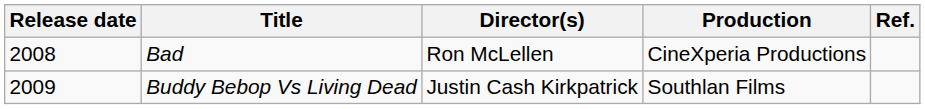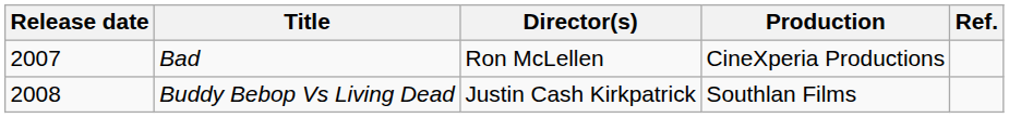 <table class="wikitable">
 <tr>
 <th>Release date</th>
 <th>Title</th>
 <th>Director(s)</th>
 <th>Production</th>
 <th>Ref.</th>
 </tr>
 <tr>
-<td>2008</td>
+<td>2007</td>
 <td><em>Bad</em></td>
 <td>Ron McLellen</td>
 <td>CineXperia Productions</td>
 <td></td>
 </tr>
 <tr>
-<td>2009</td>
+<td>2008</td>
 <td><em>Buddy Bebop Vs Living Dead</em></td>
 <td>Justin Cash Kirkpatrick</td>
 <td>Southlan Films</td>
 <td></td>
 </tr>
 </table>
